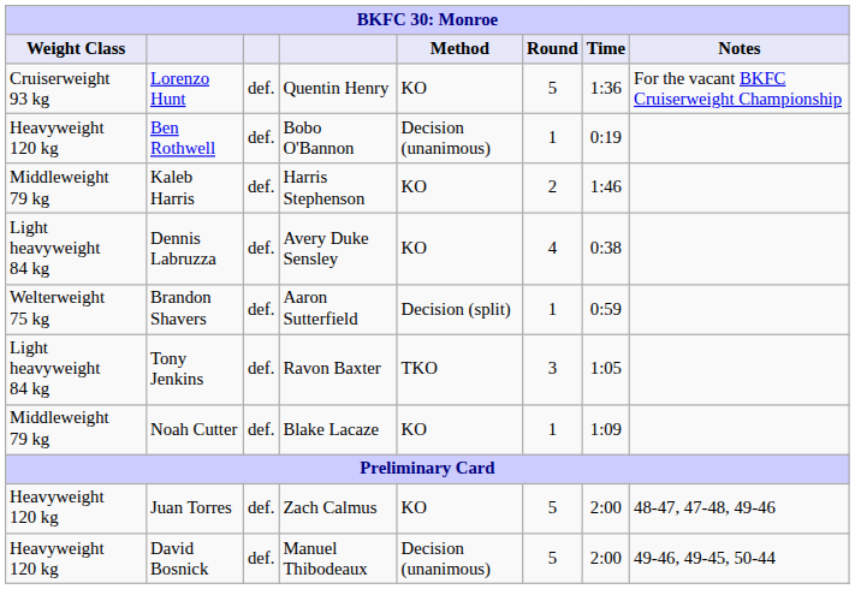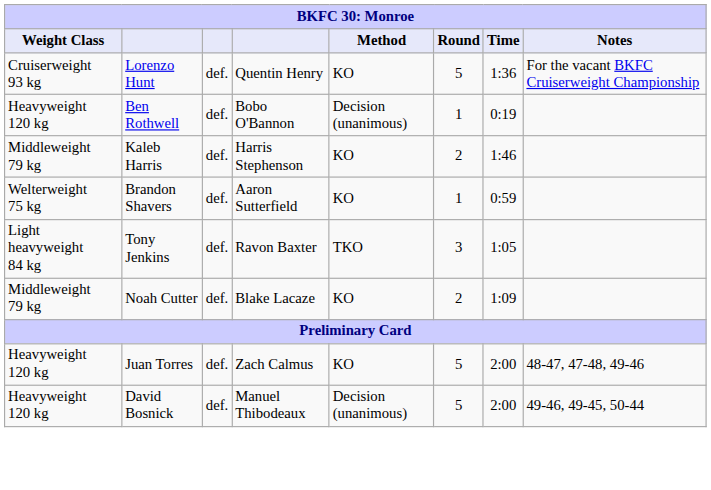 <table class="wikitable" style="font-size: 80%;">
 <tr>
 <th colspan="8" style="background-color: #ccf; color: #000080; text-align: center;"><strong>BKFC 30: Monroe</strong></th>
 </tr>
 <tr>
 <th colspan="1" style="background-color: #E6E8FA; color: #000000; text-align: center;">Weight Class</th>
 <th colspan="1" style="background-color: #E6E8FA; color: #000000; text-align: center;"></th>
 <th colspan="1" style="background-color: #E6E8FA; color: #000000; text-align: center;"></th>
 <th colspan="1" style="background-color: #E6E8FA; color: #000000; text-align: center;"></th>
 <th colspan="1" style="background-color: #E6E8FA; color: #000000; text-align: center;">Method</th>
 <th colspan="1" style="background-color: #E6E8FA; color: #000000; text-align: center;">Round</th>
 <th colspan="1" style="background-color: #E6E8FA; color: #000000; text-align: center;">Time</th>
 <th colspan="1" style="background-color: #E6E8FA; color: #000000; text-align: center;">Notes</th>
 </tr>
 <tr>
 <td>Cruiserweight 93 kg</td>
 <td> <a href='#'>Lorenzo Hunt</a></td>
 <td align=center>def.</td>
 <td> Quentin Henry</td>
 <td>KO</td>
 <td align=center>5</td>
 <td align=center>1:36</td>
 <td>For the vacant <a href='#'>BKFC Cruiserweight Championship</a></td>
 </tr>
 <tr>
 <td>Heavyweight 120 kg</td>
 <td> <a href='#'>Ben Rothwell</a></td>
 <td align=center>def.</td>
 <td> Bobo O'Bannon</td>
 <td>Decision (unanimous)</td>
 <td align=center>1</td>
 <td align=center>0:19</td>
 <td></td>
 </tr>
 <tr>
 <td>Middleweight 79 kg</td>
 <td> Kaleb Harris</td>
 <td align=center>def.</td>
 <td> Harris Stephenson</td>
 <td>KO</td>
 <td align=center>2</td>
 <td align=center>1:46</td>
 <td></td>
 </tr>
 <tr>
-<td>Light heavyweight 84 kg</td>
-<td> Dennis Labruzza</td>
-<td align=center>def.</td>
-<td> Avery Duke Sensley</td>
-<td>KO</td>
-<td align=center>4</td>
-<td align=center>0:38</td>
-<td></td>
-</tr>
-<tr>
 <td>Welterweight 75 kg</td>
 <td> Brandon Shavers</td>
 <td align=center>def.</td>
 <td> Aaron Sutterfield</td>
-<td>Decision (split)</td>
+<td>KO</td>
 <td align=center>1</td>
 <td align=center>0:59</td>
 <td></td>
 </tr>
 <tr>
 <td>Light heavyweight 84 kg</td>
 <td> Tony Jenkins</td>
 <td align=center>def.</td>
 <td> Ravon Baxter</td>
 <td>TKO</td>
 <td align=center>3</td>
 <td align=center>1:05</td>
 <td></td>
 </tr>
 <tr>
 <td>Middleweight 79 kg</td>
 <td> Noah Cutter</td>
 <td align=center>def.</td>
 <td> Blake Lacaze</td>
 <td>KO</td>
-<td align=center>1</td>
+<td align=center>2</td>
 <td align=center>1:09</td>
 <td></td>
 </tr>
 <tr>
 <th colspan="8" style="background-color: #ccf; color: #000080; text-align: center;"><strong>Preliminary Card</strong></th>
 </tr>
 <tr>
 <td>Heavyweight 120 kg</td>
 <td> Juan Torres</td>
 <td align=center>def.</td>
 <td> Zach Calmus</td>
 <td>KO</td>
 <td align=center>5</td>
 <td align=center>2:00</td>
 <td>48-47, 47-48, 49-46</td>
 </tr>
 <tr>
 <td>Heavyweight 120 kg</td>
 <td> David Bosnick</td>
 <td align=center>def.</td>
 <td> Manuel Thibodeaux</td>
 <td>Decision (unanimous)</td>
 <td align=center>5</td>
 <td align=center>2:00</td>
 <td>49-46, 49-45, 50-44</td>
 </tr>
 </table>
